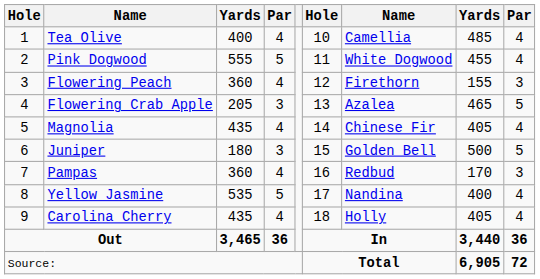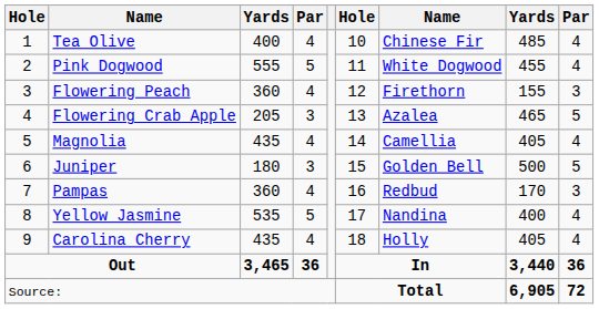 <table class=wikitable style="text-align: center">
 <tr>
 <th>Hole</th>
 <th>Name</th>
 <th>Yards</th>
 <th>Par</th>
 <th></th>
 <th>Hole</th>
 <th>Name</th>
 <th>Yards</th>
 <th>Par</th>
 </tr>
 <tr>
 <td>1</td>
 <td align=left><a href='#'>Tea Olive</a></td>
 <td>400</td>
 <td>4</td>
 <td rowspan=10></td>
 <td>10</td>
-<td align=left><a href='#'>Camellia</a></td>
+<td align=left><a href='#'>Chinese Fir</a></td>
 <td>485</td>
 <td>4</td>
 </tr>
 <tr>
 <td>2</td>
 <td align=left><a href='#'>Pink Dogwood</a></td>
 <td>555</td>
 <td>5</td>
 <td>11</td>
 <td align=left><a href='#'>White Dogwood</a></td>
 <td>455</td>
 <td>4</td>
 </tr>
 <tr>
 <td>3</td>
 <td align=left><a href='#'>Flowering Peach</a></td>
 <td>360</td>
 <td>4</td>
 <td>12</td>
 <td align=left><a href='#'>Firethorn</a></td>
 <td>155</td>
 <td>3</td>
 </tr>
 <tr>
 <td>4</td>
 <td align=left><a href='#'>Flowering Crab Apple</a></td>
 <td>205</td>
 <td>3</td>
 <td>13</td>
 <td align=left><a href='#'>Azalea</a></td>
 <td>465</td>
 <td>5</td>
 </tr>
 <tr>
 <td>5</td>
 <td align=left><a href='#'>Magnolia</a></td>
 <td>435</td>
 <td>4</td>
 <td>14</td>
-<td align=left><a href='#'>Chinese Fir</a></td>
+<td align=left><a href='#'>Camellia</a></td>
 <td>405</td>
 <td>4</td>
 </tr>
 <tr>
 <td>6</td>
 <td align=left><a href='#'>Juniper</a></td>
 <td>180</td>
 <td>3</td>
 <td>15</td>
 <td align=left><a href='#'>Golden Bell</a></td>
 <td>500</td>
 <td>5</td>
 </tr>
 <tr>
 <td>7</td>
 <td align=left><a href='#'>Pampas</a></td>
 <td>360</td>
 <td>4</td>
 <td>16</td>
 <td align=left><a href='#'>Redbud</a></td>
 <td>170</td>
 <td>3</td>
 </tr>
 <tr>
 <td>8</td>
 <td align=left><a href='#'>Yellow Jasmine</a></td>
 <td>535</td>
 <td>5</td>
 <td>17</td>
 <td align=left><a href='#'>Nandina</a></td>
 <td>400</td>
 <td>4</td>
 </tr>
 <tr>
 <td>9</td>
 <td align=left><a href='#'>Carolina Cherry</a></td>
 <td>435</td>
 <td>4</td>
 <td>18</td>
 <td align=left><a href='#'>Holly</a></td>
 <td>405</td>
 <td>4</td>
 </tr>
 <tr>
 <td colspan=2><strong>Out</strong></td>
 <td><strong>3,465</strong></td>
 <td><strong>36</strong></td>
 <td colspan=2><strong>In</strong></td>
 <td><strong>3,440</strong></td>
 <td><strong>36</strong></td>
 </tr>
 <tr>
 <td colspan=5 align=left><small>Source:</small></td>
 <td colspan=2><strong>Total</strong></td>
 <td><strong>6,905</strong></td>
 <td><strong>72</strong></td>
 </tr>
 </table>
